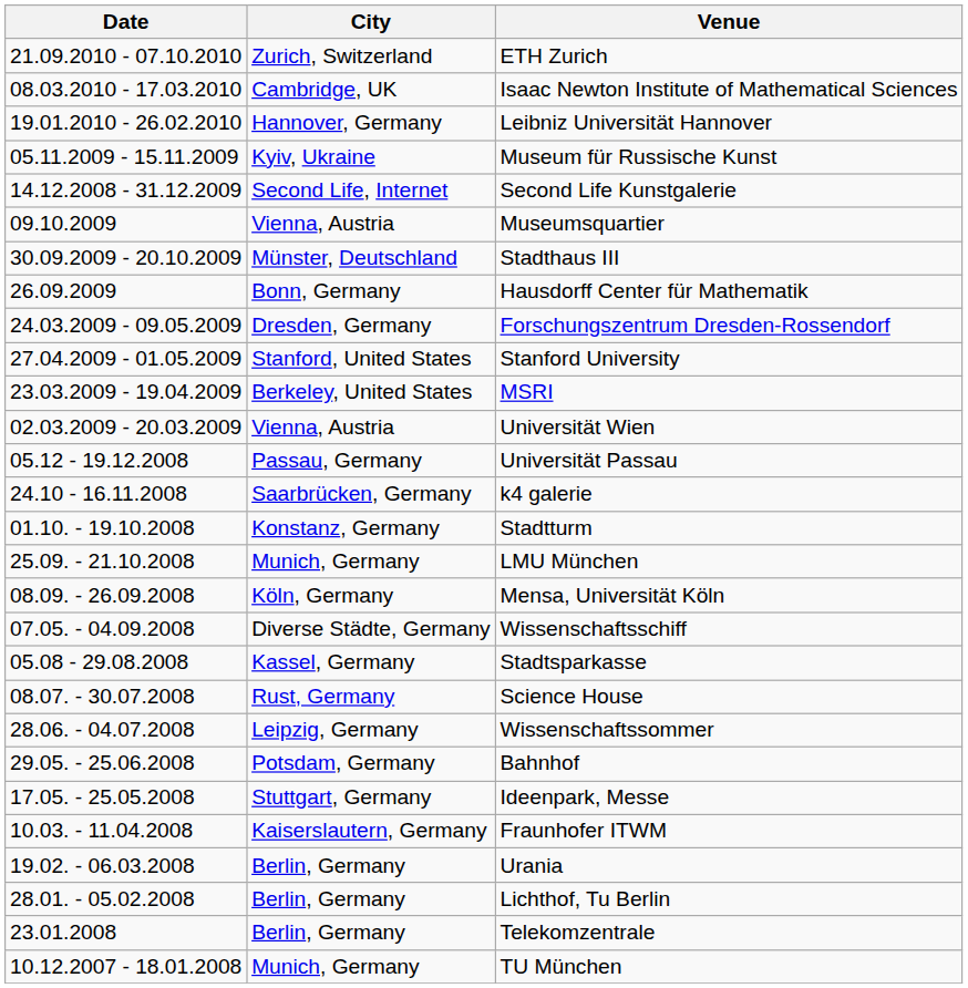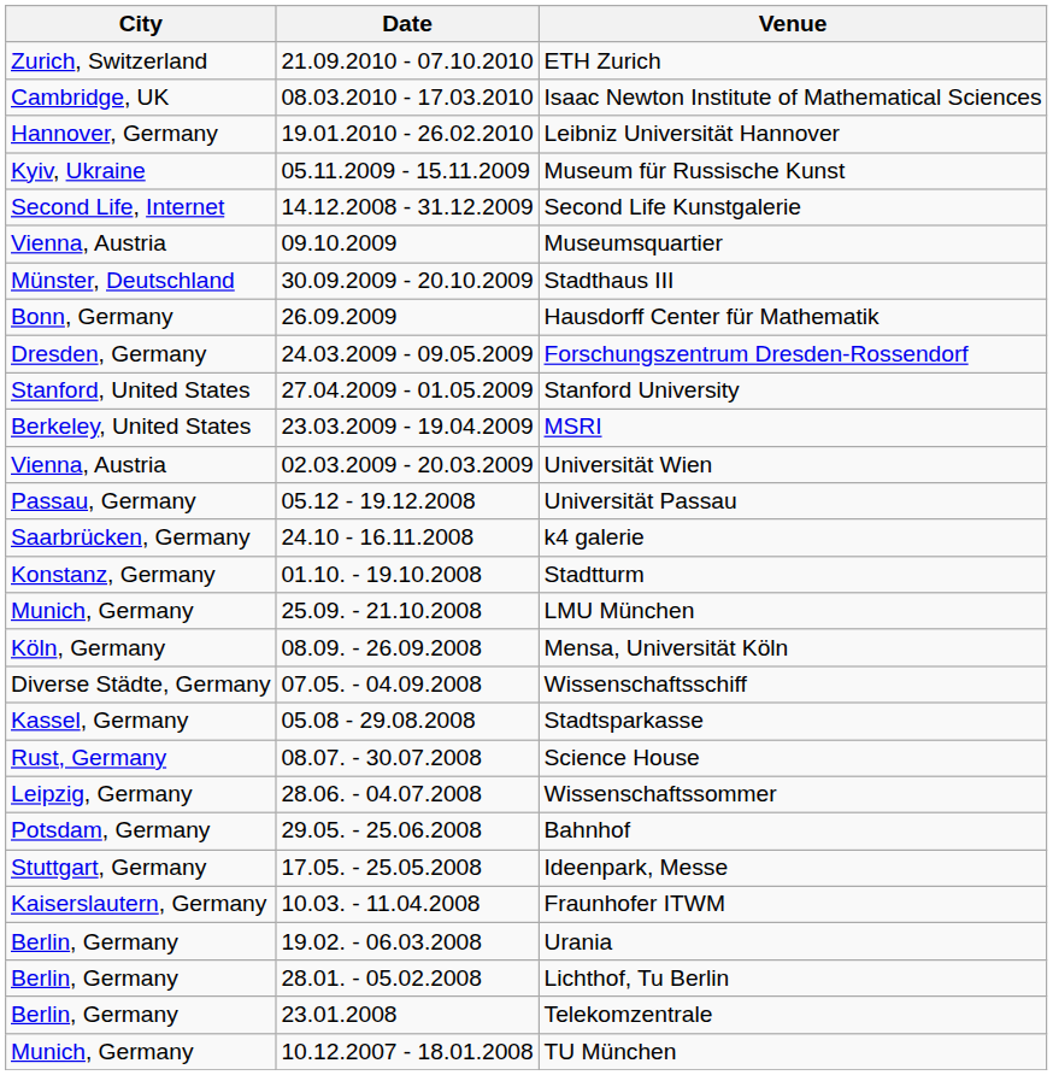 <table class="wikitable">
 <tr>
+<th>City</th>
 <th>Date</th>
-<th>City</th>
 <th>Venue</th>
 </tr>
 <tr>
+<td><a href='#'>Zurich</a>, Switzerland</td>
 <td>21.09.2010 - 07.10.2010</td>
-<td><a href='#'>Zurich</a>, Switzerland</td>
 <td>ETH Zurich</td>
 </tr>
 <tr>
+<td><a href='#'>Cambridge</a>, UK</td>
 <td>08.03.2010 - 17.03.2010</td>
-<td><a href='#'>Cambridge</a>, UK</td>
 <td>Isaac Newton Institute of Mathematical Sciences</td>
 </tr>
 <tr>
+<td><a href='#'>Hannover</a>, Germany</td>
 <td>19.01.2010 - 26.02.2010</td>
-<td><a href='#'>Hannover</a>, Germany</td>
 <td>Leibniz Universität Hannover</td>
 </tr>
 <tr>
+<td><a href='#'>Kyiv</a>, <a href='#'>Ukraine</a></td>
 <td>05.11.2009 - 15.11.2009</td>
-<td><a href='#'>Kyiv</a>, <a href='#'>Ukraine</a></td>
 <td>Museum für Russische Kunst</td>
 </tr>
 <tr>
+<td><a href='#'>Second Life</a>, <a href='#'>Internet</a></td>
 <td>14.12.2008 - 31.12.2009</td>
-<td><a href='#'>Second Life</a>, <a href='#'>Internet</a></td>
 <td>Second Life Kunstgalerie</td>
 </tr>
 <tr>
+<td><a href='#'>Vienna</a>, Austria</td>
 <td>09.10.2009</td>
-<td><a href='#'>Vienna</a>, Austria</td>
 <td>Museumsquartier</td>
 </tr>
 <tr>
+<td><a href='#'>Münster</a>, <a href='#'>Deutschland</a></td>
 <td>30.09.2009 - 20.10.2009</td>
-<td><a href='#'>Münster</a>, <a href='#'>Deutschland</a></td>
 <td>Stadthaus III</td>
 </tr>
 <tr>
+<td><a href='#'>Bonn</a>, Germany</td>
 <td>26.09.2009</td>
-<td><a href='#'>Bonn</a>, Germany</td>
 <td>Hausdorff Center für Mathematik</td>
 </tr>
 <tr>
+<td><a href='#'>Dresden</a>, Germany</td>
 <td>24.03.2009 - 09.05.2009</td>
-<td><a href='#'>Dresden</a>, Germany</td>
 <td><a href='#'>Forschungszentrum Dresden-Rossendorf</a></td>
 </tr>
 <tr>
+<td><a href='#'>Stanford</a>, United States</td>
 <td>27.04.2009 - 01.05.2009</td>
-<td><a href='#'>Stanford</a>, United States</td>
 <td>Stanford University</td>
 </tr>
 <tr>
+<td><a href='#'>Berkeley</a>, United States</td>
 <td>23.03.2009 - 19.04.2009</td>
-<td><a href='#'>Berkeley</a>, United States</td>
 <td><a href='#'>MSRI</a></td>
 </tr>
 <tr>
+<td><a href='#'>Vienna</a>, Austria</td>
 <td>02.03.2009 - 20.03.2009</td>
-<td><a href='#'>Vienna</a>, Austria</td>
 <td>Universität Wien</td>
 </tr>
 <tr>
+<td><a href='#'>Passau</a>, Germany</td>
 <td>05.12 - 19.12.2008</td>
-<td><a href='#'>Passau</a>, Germany</td>
 <td>Universität Passau</td>
 </tr>
 <tr>
+<td><a href='#'>Saarbrücken</a>, Germany</td>
 <td>24.10 - 16.11.2008</td>
-<td><a href='#'>Saarbrücken</a>, Germany</td>
 <td>k4 galerie</td>
 </tr>
 <tr>
+<td><a href='#'>Konstanz</a>,  Germany</td>
 <td>01.10. - 19.10.2008</td>
-<td><a href='#'>Konstanz</a>,  Germany</td>
 <td>Stadtturm</td>
 </tr>
 <tr>
+<td><a href='#'>Munich</a>,  Germany</td>
 <td>25.09. - 21.10.2008</td>
-<td><a href='#'>Munich</a>,  Germany</td>
 <td>LMU München</td>
 </tr>
 <tr>
+<td><a href='#'>Köln</a>,  Germany</td>
 <td>08.09. - 26.09.2008</td>
-<td><a href='#'>Köln</a>,  Germany</td>
 <td>Mensa, Universität Köln</td>
 </tr>
 <tr>
+<td>Diverse Städte, Germany</td>
 <td>07.05. - 04.09.2008</td>
-<td>Diverse Städte, Germany</td>
 <td>Wissenschaftsschiff</td>
 </tr>
 <tr>
+<td><a href='#'>Kassel</a>, Germany</td>
 <td>05.08 - 29.08.2008</td>
-<td><a href='#'>Kassel</a>, Germany</td>
 <td>Stadtsparkasse</td>
 </tr>
 <tr>
+<td><a href='#'>Rust, Germany</a></td>
 <td>08.07. - 30.07.2008</td>
-<td><a href='#'>Rust, Germany</a></td>
 <td>Science House</td>
 </tr>
 <tr>
+<td><a href='#'>Leipzig</a>, Germany</td>
 <td>28.06. - 04.07.2008</td>
-<td><a href='#'>Leipzig</a>, Germany</td>
 <td>Wissenschaftssommer</td>
 </tr>
 <tr>
+<td><a href='#'>Potsdam</a>, Germany</td>
 <td>29.05. - 25.06.2008</td>
-<td><a href='#'>Potsdam</a>, Germany</td>
 <td>Bahnhof</td>
 </tr>
 <tr>
+<td><a href='#'>Stuttgart</a>, Germany</td>
 <td>17.05. - 25.05.2008</td>
-<td><a href='#'>Stuttgart</a>, Germany</td>
 <td>Ideenpark, Messe</td>
 </tr>
 <tr>
+<td><a href='#'>Kaiserslautern</a>, Germany</td>
 <td>10.03. - 11.04.2008</td>
-<td><a href='#'>Kaiserslautern</a>, Germany</td>
 <td>Fraunhofer ITWM</td>
 </tr>
 <tr>
+<td><a href='#'>Berlin</a>, Germany</td>
 <td>19.02. - 06.03.2008</td>
-<td><a href='#'>Berlin</a>, Germany</td>
 <td>Urania</td>
 </tr>
 <tr>
+<td><a href='#'>Berlin</a>, Germany</td>
 <td>28.01. - 05.02.2008</td>
-<td><a href='#'>Berlin</a>, Germany</td>
 <td>Lichthof, Tu Berlin</td>
 </tr>
 <tr>
+<td><a href='#'>Berlin</a>, Germany</td>
 <td>23.01.2008</td>
-<td><a href='#'>Berlin</a>, Germany</td>
 <td>Telekomzentrale</td>
 </tr>
 <tr>
+<td><a href='#'>Munich</a>, Germany</td>
 <td>10.12.2007 - 18.01.2008</td>
-<td><a href='#'>Munich</a>, Germany</td>
 <td>TU München</td>
 </tr>
 </table>
